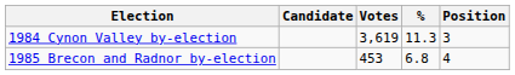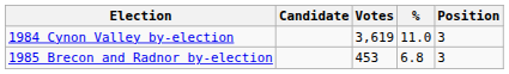 <table class="wikitable sortable">
 <tr>
 <th>Election</th>
 <th>Candidate</th>
 <th>Votes</th>
 <th>%</th>
 <th>Position</th>
 </tr>
 <tr>
 <td><a href='#'>1984 Cynon Valley by-election</a></td>
 <td></td>
 <td>3,619</td>
-<td>11.3</td>
+<td>11.0</td>
 <td>3</td>
 </tr>
 <tr>
 <td><a href='#'>1985 Brecon and Radnor by-election</a></td>
 <td></td>
 <td>453</td>
 <td>6.8</td>
-<td>4</td>
+<td>3</td>
 </tr>
 </table>
